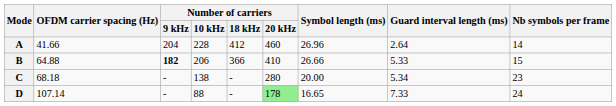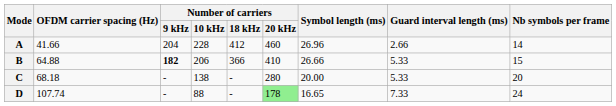 <table class="wikitable">
 <tr>
 <th rowspan="2">Mode</th>
 <th rowspan="2">OFDM carrier spacing (Hz)</th>
 <th colspan="4">Number of carriers</th>
 <th rowspan="2">Symbol length (ms)</th>
 <th rowspan="2">Guard interval length (ms)</th>
 <th rowspan="2">Nb symbols per frame</th>
 </tr>
 <tr>
 <th>9 kHz</th>
 <th>10 kHz</th>
 <th>18 kHz</th>
 <th>20 kHz</th>
 </tr>
 <tr>
 <th>A</th>
 <td>41.66</td>
 <td>204</td>
 <td>228</td>
 <td>412</td>
 <td>460</td>
 <td>26.96</td>
-<td>2.64</td>
+<td>2.66</td>
 <td>14</td>
 </tr>
 <tr>
 <th>B</th>
 <td>64.88</td>
 <td><strong>182</strong></td>
 <td>206</td>
 <td>366</td>
 <td>410</td>
 <td>26.66</td>
 <td>5.33</td>
 <td>15</td>
 </tr>
 <tr>
 <th>C</th>
 <td>68.18</td>
 <td>-</td>
 <td>138</td>
 <td>-</td>
 <td>280</td>
 <td>20.00</td>
-<td>5.34</td>
-<td>23</td>
+<td>5.33</td>
+<td>20</td>
 </tr>
 <tr>
 <th>D</th>
-<td>107.14</td>
+<td>107.74</td>
 <td>-</td>
 <td>88</td>
 <td>-</td>
 <td style="background: lightgreen;">178</td>
 <td>16.65</td>
 <td>7.33</td>
 <td>24</td>
 </tr>
 </table>
